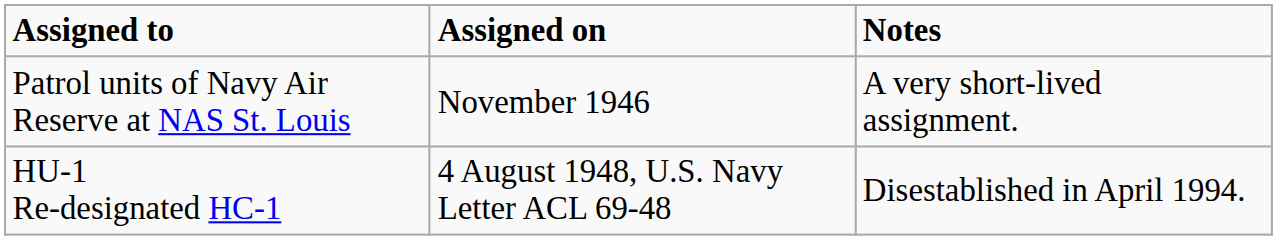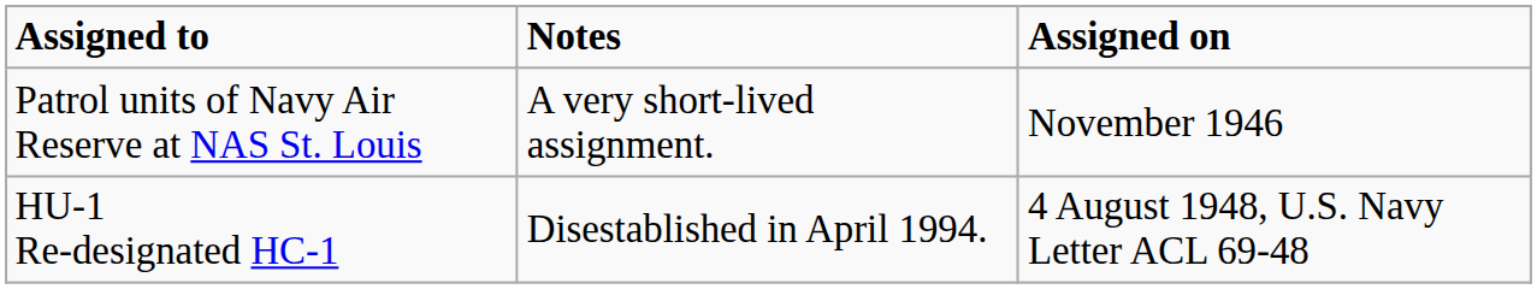 <table class="wikitable" style="width: 70%;">
 <tr>
 <td style="width: 200px;"><strong>Assigned to</strong></td>
+<td><strong>Notes</strong></td>
 <td style="width: 200px;"><strong>Assigned on</strong></td>
-<td><strong>Notes</strong></td>
 </tr>
 <tr>
 <td>Patrol units of Navy Air Reserve at <a href='#'>NAS St. Louis</a></td>
+<td>A very short-lived assignment.</td>
 <td>November 1946</td>
-<td>A very short-lived assignment.</td>
 </tr>
 <tr>
 <td>HU-1<br>Re-designated <a href='#'>HC-1</a></td>
+<td>Disestablished in April 1994.</td>
 <td>4 August 1948, U.S. Navy Letter ACL 69-48</td>
-<td>Disestablished in April 1994.</td>
 </tr>
 </table>
